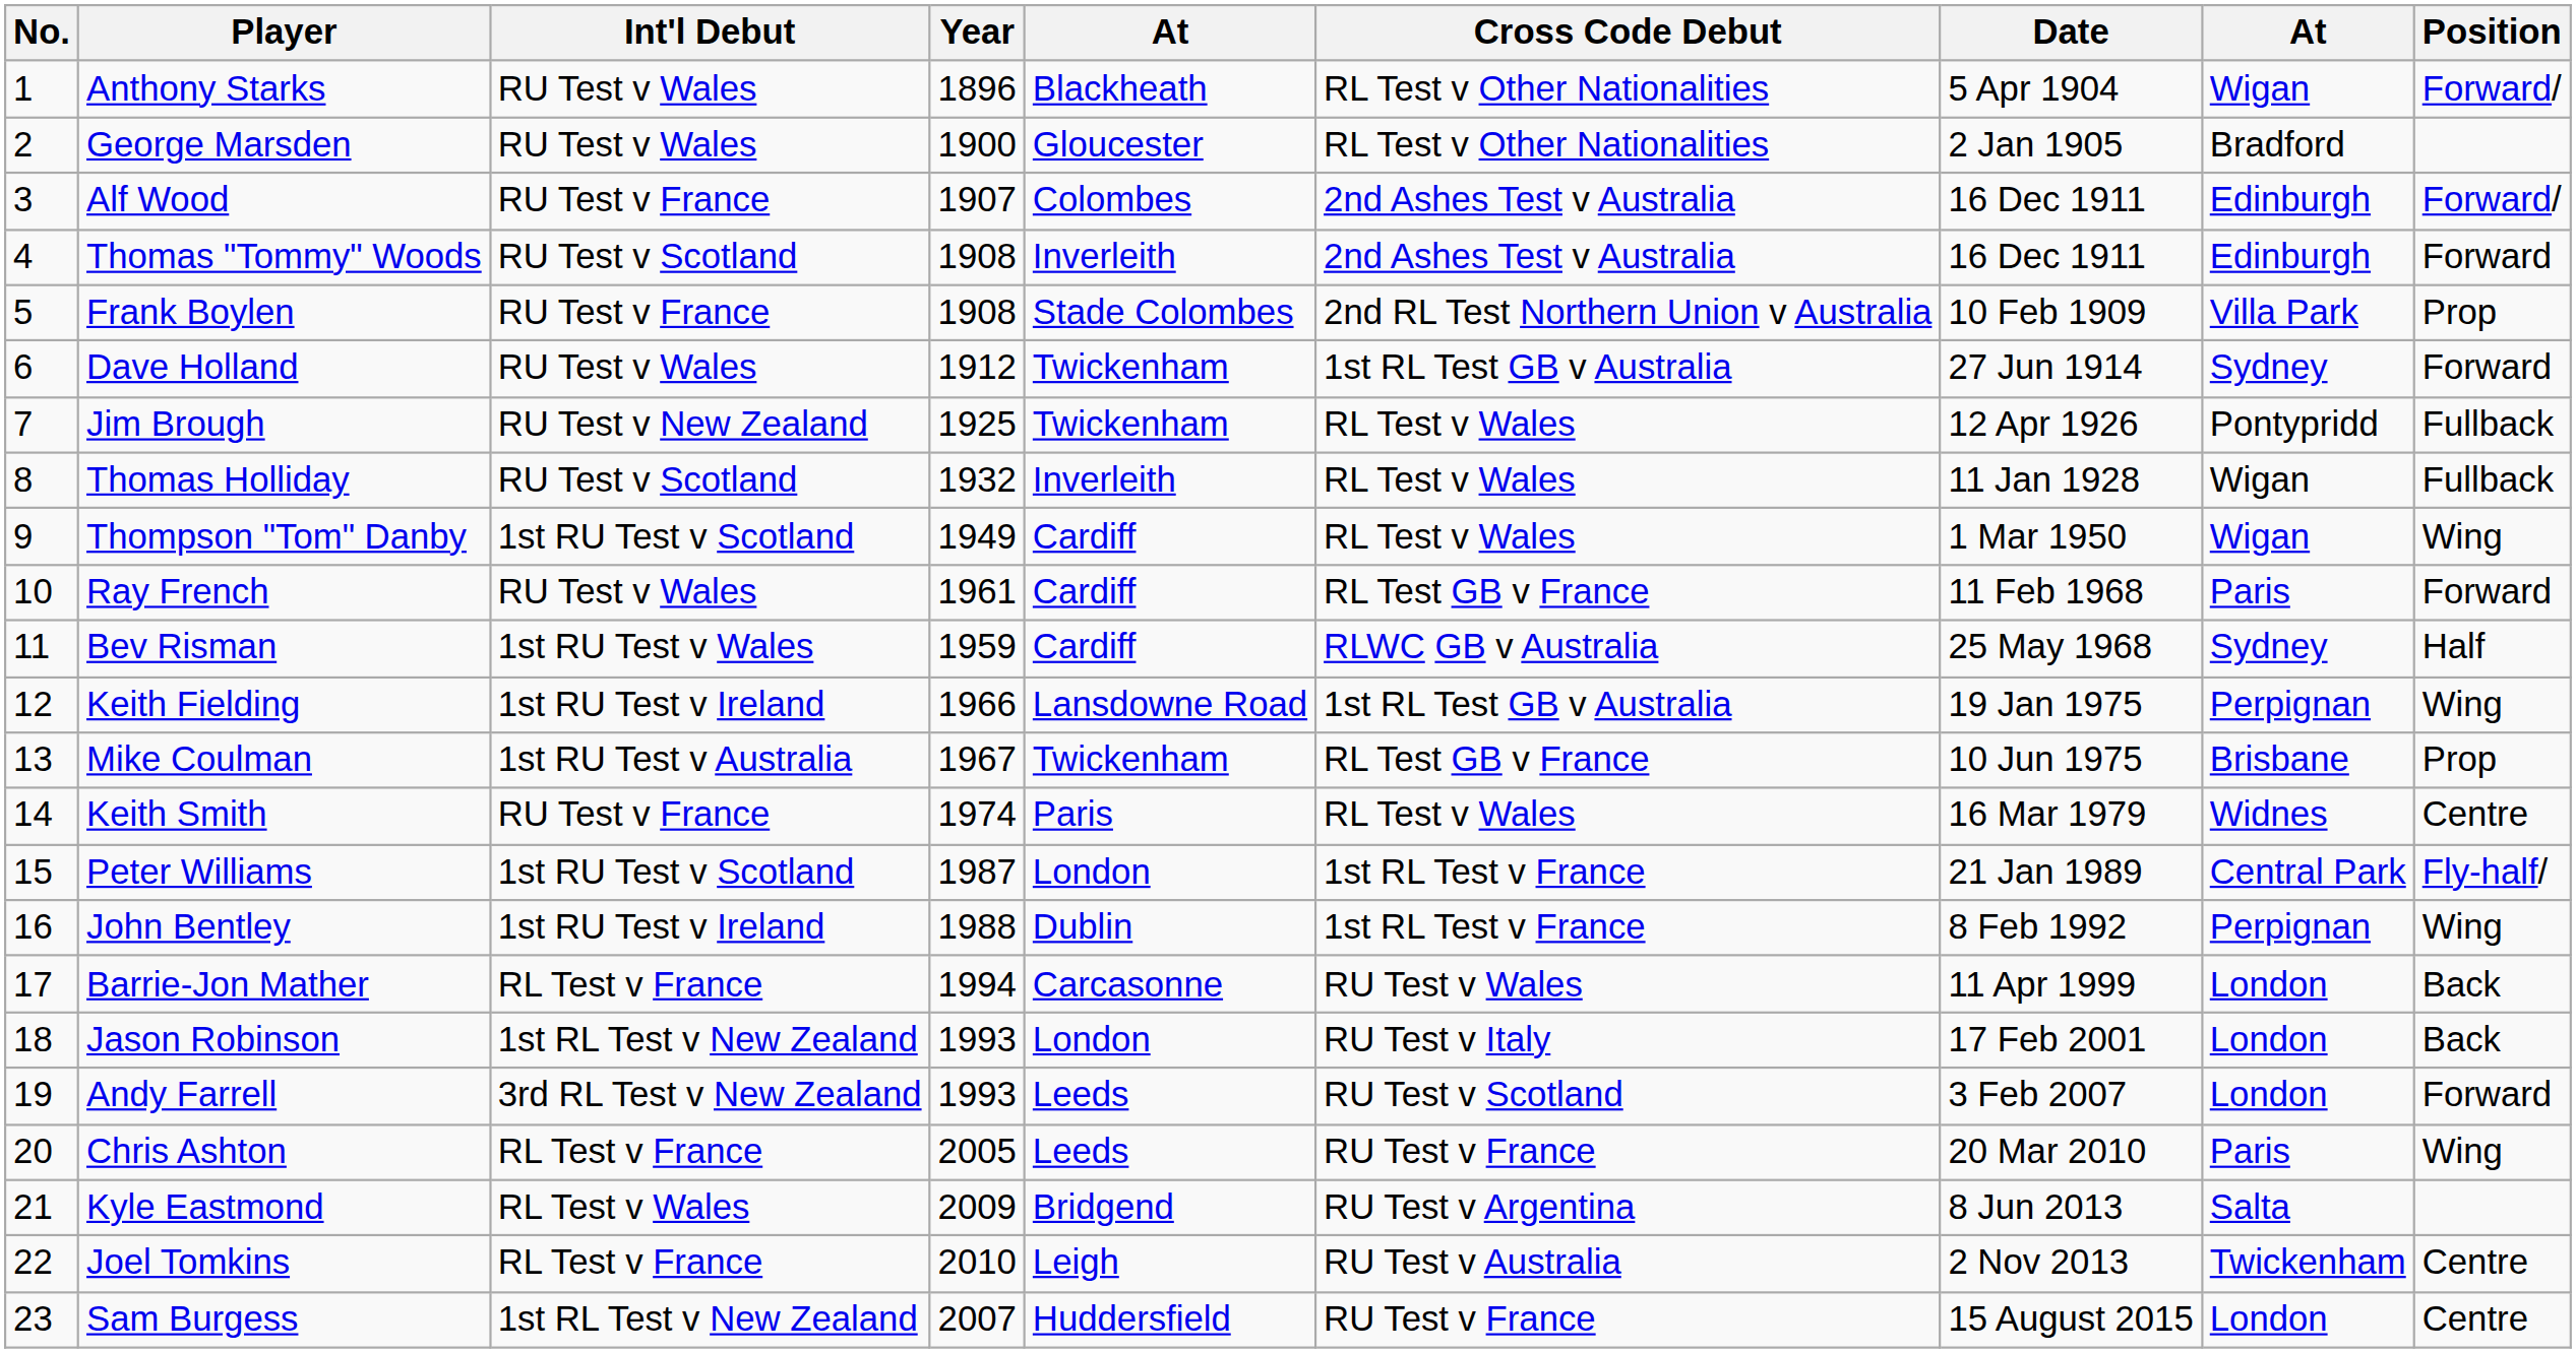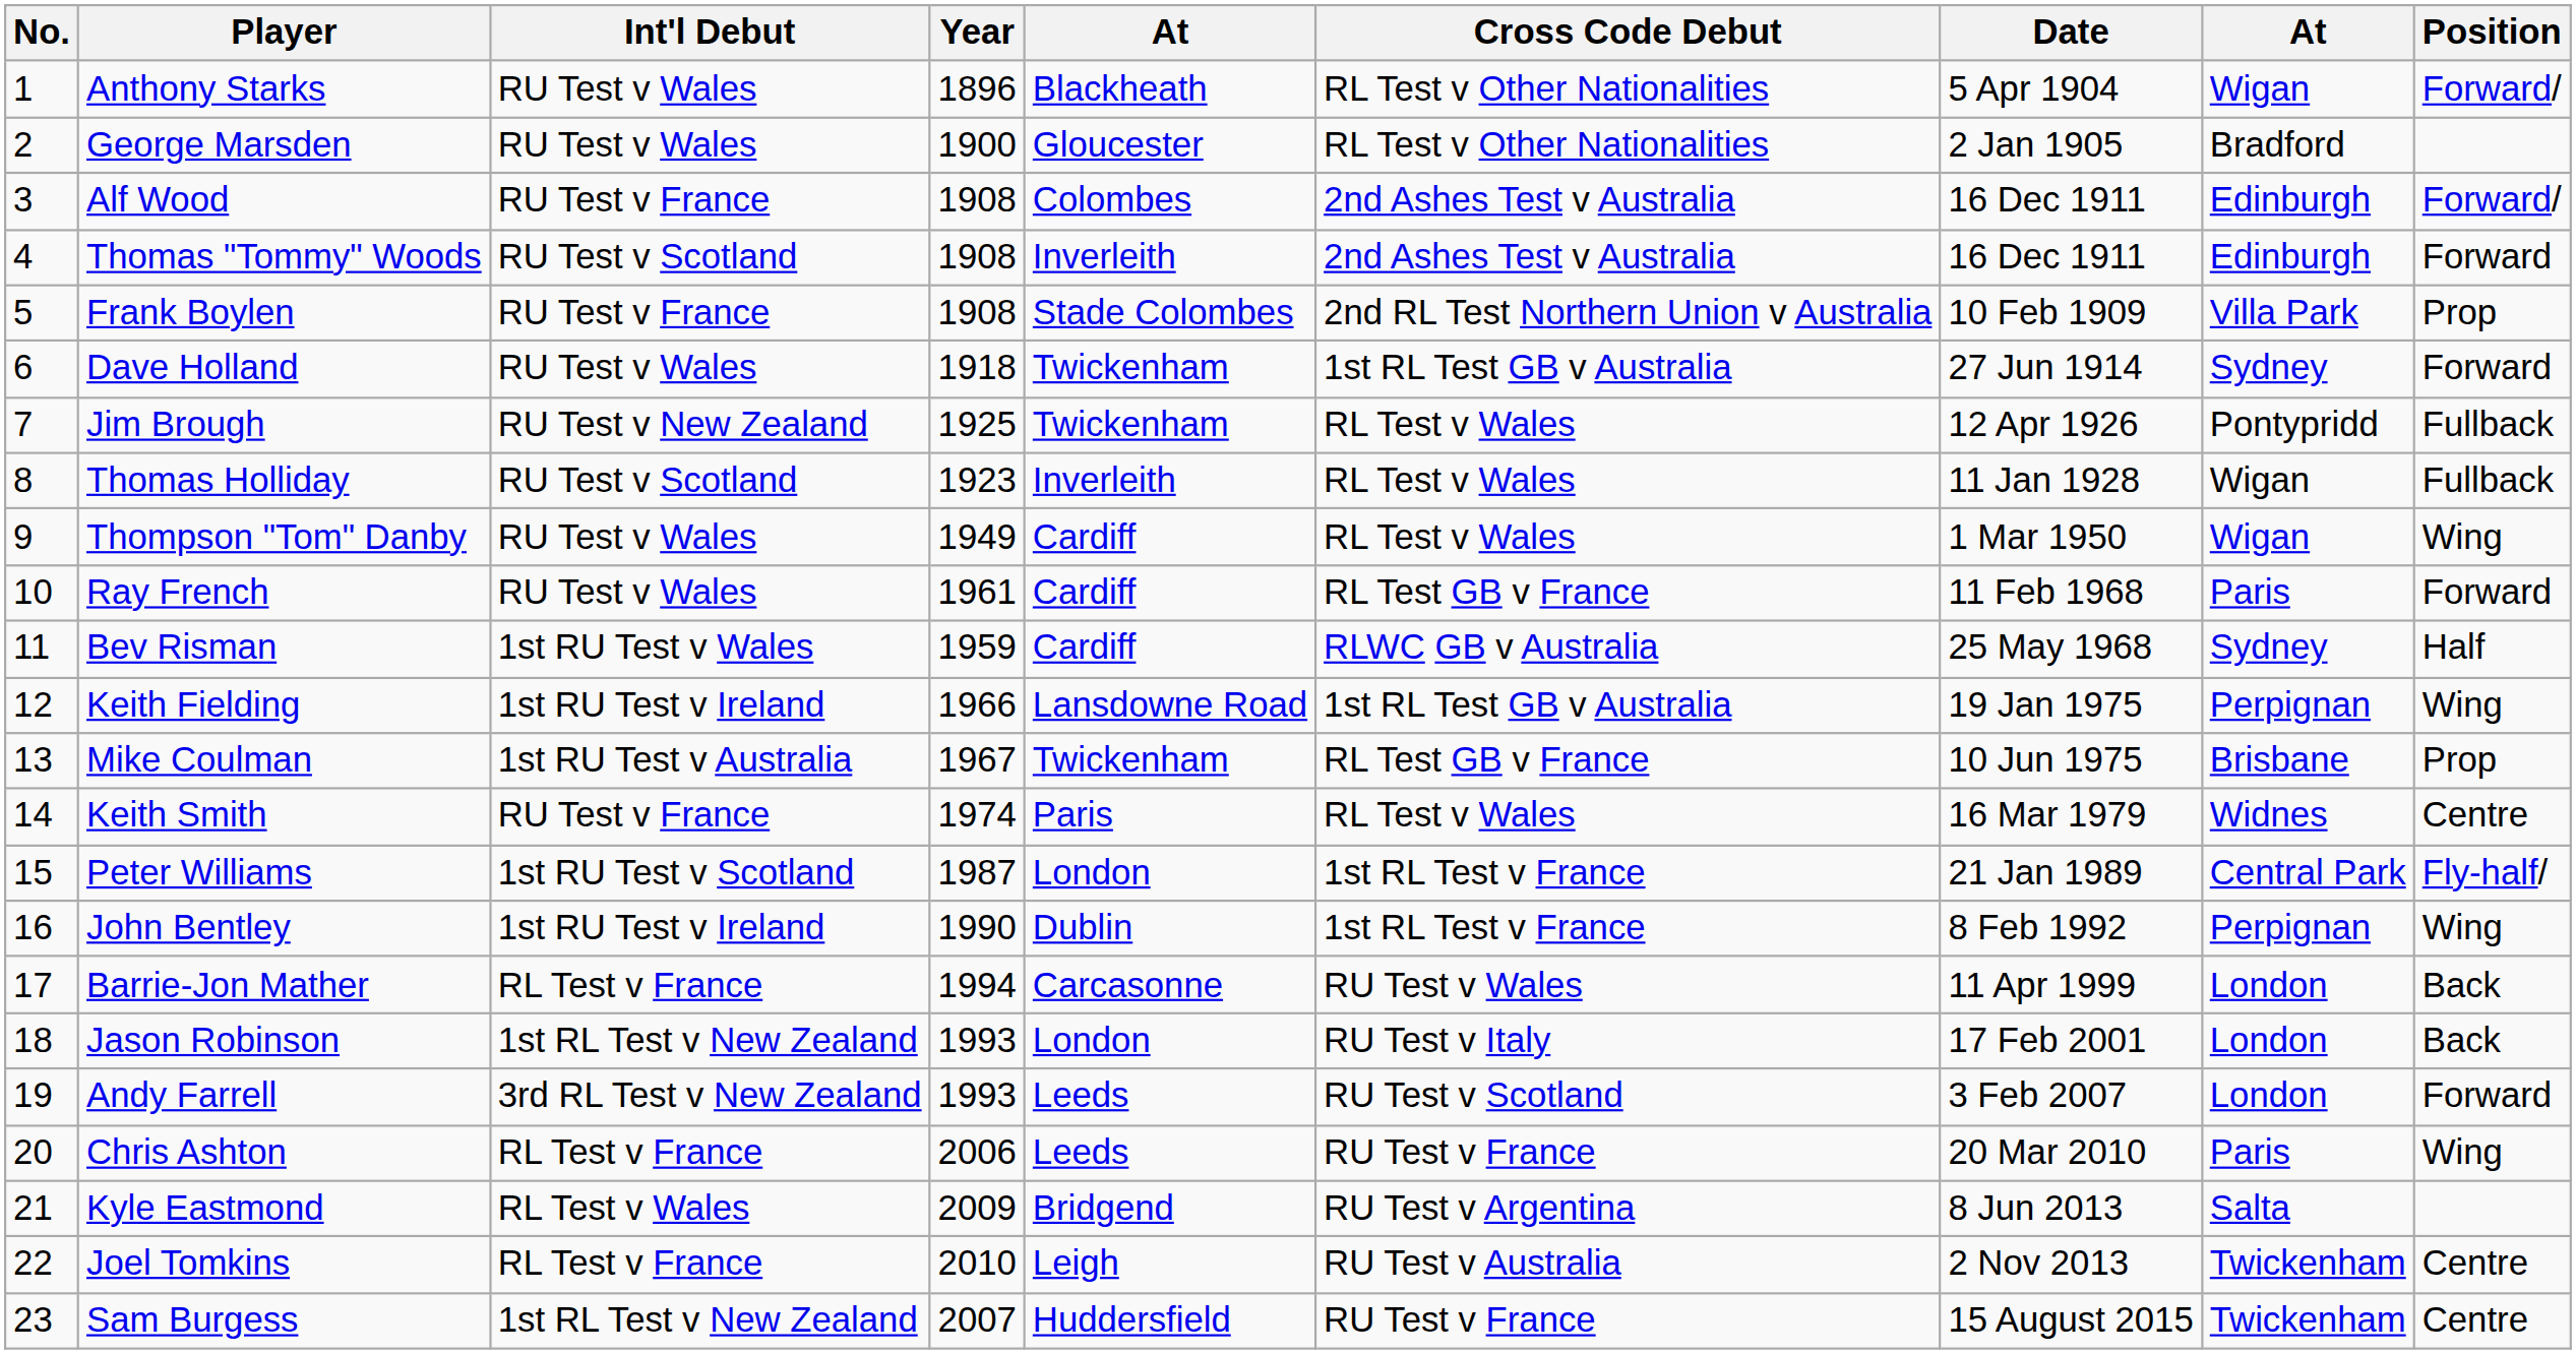 <table class="wikitable" align="center">
 <tr>
 <th>No.</th>
 <th>Player</th>
 <th>Int'l Debut</th>
 <th>Year</th>
 <th>At</th>
 <th>Cross Code Debut</th>
 <th>Date</th>
 <th>At</th>
 <th>Position</th>
 </tr>
 <tr>
 <td>1</td>
 <td><a href='#'>Anthony Starks</a></td>
 <td>RU Test v <a href='#'>Wales</a></td>
 <td>1896</td>
 <td><a href='#'>Blackheath</a></td>
 <td>RL Test v <a href='#'>Other Nationalities</a></td>
 <td>5 Apr 1904</td>
 <td><a href='#'>Wigan</a></td>
 <td><a href='#'>Forward</a>/</td>
 </tr>
 <tr>
 <td>2</td>
 <td><a href='#'>George Marsden</a></td>
 <td>RU Test v <a href='#'>Wales</a></td>
 <td>1900</td>
 <td><a href='#'>Gloucester</a></td>
 <td>RL Test v <a href='#'>Other Nationalities</a></td>
 <td>2 Jan 1905</td>
 <td>Bradford</td>
 <td></td>
 </tr>
 <tr>
 <td>3</td>
 <td><a href='#'>Alf Wood</a></td>
 <td>RU Test v <a href='#'>France</a></td>
-<td>1907</td>
+<td>1908</td>
 <td><a href='#'>Colombes</a></td>
 <td><a href='#'>2nd Ashes Test</a> v <a href='#'>Australia</a></td>
 <td>16 Dec 1911</td>
 <td><a href='#'>Edinburgh</a></td>
 <td><a href='#'>Forward</a>/</td>
 </tr>
 <tr>
 <td>4</td>
 <td><a href='#'>Thomas "Tommy" Woods</a></td>
 <td>RU Test v <a href='#'>Scotland</a></td>
 <td>1908</td>
 <td><a href='#'>Inverleith</a></td>
 <td><a href='#'>2nd Ashes Test</a> v <a href='#'>Australia</a></td>
 <td>16 Dec 1911</td>
 <td><a href='#'>Edinburgh</a></td>
 <td>Forward</td>
 </tr>
 <tr>
 <td>5</td>
 <td><a href='#'>Frank Boylen</a></td>
 <td>RU Test v <a href='#'>France</a></td>
 <td>1908</td>
 <td><a href='#'>Stade Colombes</a></td>
 <td>2nd RL Test <a href='#'>Northern Union</a> v <a href='#'>Australia</a></td>
 <td>10 Feb 1909</td>
 <td><a href='#'>Villa Park</a></td>
 <td>Prop</td>
 </tr>
 <tr>
 <td>6</td>
 <td><a href='#'>Dave Holland</a></td>
 <td>RU Test v <a href='#'>Wales</a></td>
-<td>1912</td>
+<td>1918</td>
 <td><a href='#'>Twickenham</a></td>
 <td>1st RL Test <a href='#'>GB</a> v <a href='#'>Australia</a></td>
 <td>27 Jun 1914</td>
 <td><a href='#'>Sydney</a></td>
 <td>Forward</td>
 </tr>
 <tr>
 <td>7</td>
 <td><a href='#'>Jim Brough</a></td>
 <td>RU Test v <a href='#'>New Zealand</a></td>
 <td>1925</td>
 <td><a href='#'>Twickenham</a></td>
 <td>RL Test v <a href='#'>Wales</a></td>
 <td>12 Apr 1926</td>
 <td>Pontypridd</td>
 <td>Fullback</td>
 </tr>
 <tr>
 <td>8</td>
 <td><a href='#'>Thomas Holliday</a></td>
 <td>RU Test v <a href='#'>Scotland</a></td>
-<td>1932</td>
+<td>1923</td>
 <td><a href='#'>Inverleith</a></td>
 <td>RL Test v <a href='#'>Wales</a></td>
 <td>11 Jan 1928</td>
 <td>Wigan</td>
 <td>Fullback</td>
 </tr>
 <tr>
 <td>9</td>
 <td><a href='#'>Thompson "Tom" Danby</a></td>
-<td>1st RU Test v <a href='#'>Scotland</a></td>
+<td>RU Test v <a href='#'>Wales</a></td>
 <td>1949</td>
 <td><a href='#'>Cardiff</a></td>
 <td>RL Test v <a href='#'>Wales</a></td>
 <td>1 Mar 1950</td>
 <td><a href='#'>Wigan</a></td>
 <td>Wing</td>
 </tr>
 <tr>
 <td>10</td>
 <td><a href='#'>Ray French</a></td>
 <td>RU Test v <a href='#'>Wales</a></td>
 <td>1961</td>
 <td><a href='#'>Cardiff</a></td>
 <td>RL Test <a href='#'>GB</a> v <a href='#'>France</a></td>
 <td>11 Feb 1968</td>
 <td><a href='#'>Paris</a></td>
 <td>Forward</td>
 </tr>
 <tr>
 <td>11</td>
 <td><a href='#'>Bev Risman</a></td>
 <td>1st RU Test v <a href='#'>Wales</a></td>
 <td>1959</td>
 <td><a href='#'>Cardiff</a></td>
 <td><a href='#'>RLWC</a> <a href='#'>GB</a> v <a href='#'>Australia</a></td>
 <td>25 May 1968</td>
 <td><a href='#'>Sydney</a></td>
 <td>Half</td>
 </tr>
 <tr>
 <td>12</td>
 <td><a href='#'>Keith Fielding</a></td>
 <td>1st RU Test v <a href='#'>Ireland</a></td>
 <td>1966</td>
 <td><a href='#'>Lansdowne Road</a></td>
 <td>1st RL Test <a href='#'>GB</a> v <a href='#'>Australia</a></td>
 <td>19 Jan 1975</td>
 <td><a href='#'>Perpignan</a></td>
 <td>Wing</td>
 </tr>
 <tr>
 <td>13</td>
 <td><a href='#'>Mike Coulman</a></td>
 <td>1st RU Test v <a href='#'>Australia</a></td>
 <td>1967</td>
 <td><a href='#'>Twickenham</a></td>
 <td>RL Test <a href='#'>GB</a> v <a href='#'>France</a></td>
 <td>10 Jun 1975</td>
 <td><a href='#'>Brisbane</a></td>
 <td>Prop</td>
 </tr>
 <tr>
 <td>14</td>
 <td><a href='#'>Keith Smith</a></td>
 <td>RU Test v <a href='#'>France</a></td>
 <td>1974</td>
 <td><a href='#'>Paris</a></td>
 <td>RL Test v <a href='#'>Wales</a></td>
 <td>16 Mar 1979</td>
 <td><a href='#'>Widnes</a></td>
 <td>Centre</td>
 </tr>
 <tr>
 <td>15</td>
 <td><a href='#'>Peter Williams</a></td>
 <td>1st RU Test v <a href='#'>Scotland</a></td>
 <td>1987</td>
 <td><a href='#'>London</a></td>
 <td>1st RL Test v <a href='#'>France</a></td>
 <td>21 Jan 1989</td>
 <td><a href='#'>Central Park</a></td>
 <td><a href='#'>Fly-half</a>/</td>
 </tr>
 <tr>
 <td>16</td>
 <td><a href='#'>John Bentley</a></td>
 <td>1st RU Test v <a href='#'>Ireland</a></td>
-<td>1988</td>
+<td>1990</td>
 <td><a href='#'>Dublin</a></td>
 <td>1st RL Test v <a href='#'>France</a></td>
 <td>8 Feb 1992</td>
 <td><a href='#'>Perpignan</a></td>
 <td>Wing</td>
 </tr>
 <tr>
 <td>17</td>
 <td><a href='#'>Barrie-Jon Mather</a></td>
 <td>RL Test v <a href='#'>France</a></td>
 <td>1994</td>
 <td><a href='#'>Carcasonne</a></td>
 <td>RU Test v <a href='#'>Wales</a></td>
 <td>11 Apr 1999</td>
 <td><a href='#'>London</a></td>
 <td>Back</td>
 </tr>
 <tr>
 <td>18</td>
 <td><a href='#'>Jason Robinson</a></td>
 <td>1st RL Test v <a href='#'>New Zealand</a></td>
 <td>1993</td>
 <td><a href='#'>London</a></td>
 <td>RU Test v <a href='#'>Italy</a></td>
 <td>17 Feb 2001</td>
 <td><a href='#'>London</a></td>
 <td>Back</td>
 </tr>
 <tr>
 <td>19</td>
 <td><a href='#'>Andy Farrell</a></td>
 <td>3rd RL Test v <a href='#'>New Zealand</a></td>
 <td>1993</td>
 <td><a href='#'>Leeds</a></td>
 <td>RU Test v <a href='#'>Scotland</a></td>
 <td>3 Feb 2007</td>
 <td><a href='#'>London</a></td>
 <td>Forward</td>
 </tr>
 <tr>
 <td>20</td>
 <td><a href='#'>Chris Ashton</a></td>
 <td>RL Test v <a href='#'>France</a></td>
-<td>2005</td>
+<td>2006</td>
 <td><a href='#'>Leeds</a></td>
 <td>RU Test v <a href='#'>France</a></td>
 <td>20 Mar 2010</td>
 <td><a href='#'>Paris</a></td>
 <td>Wing</td>
 </tr>
 <tr>
 <td>21</td>
 <td><a href='#'>Kyle Eastmond</a></td>
 <td>RL Test v <a href='#'>Wales</a></td>
 <td>2009</td>
 <td><a href='#'>Bridgend</a></td>
 <td>RU Test v <a href='#'>Argentina</a></td>
 <td>8 Jun 2013</td>
 <td><a href='#'>Salta</a></td>
 <td></td>
 </tr>
 <tr>
 <td>22</td>
 <td><a href='#'>Joel Tomkins</a></td>
 <td>RL Test v <a href='#'>France</a></td>
 <td>2010</td>
 <td><a href='#'>Leigh</a></td>
 <td>RU Test v <a href='#'>Australia</a></td>
 <td>2 Nov 2013</td>
 <td><a href='#'>Twickenham</a></td>
 <td>Centre</td>
 </tr>
 <tr>
 <td>23</td>
 <td><a href='#'>Sam Burgess</a></td>
 <td>1st RL Test v <a href='#'>New Zealand</a></td>
 <td>2007</td>
 <td><a href='#'>Huddersfield</a></td>
 <td>RU Test v <a href='#'>France</a></td>
 <td>15 August 2015</td>
-<td><a href='#'>London</a></td>
+<td><a href='#'>Twickenham</a></td>
 <td>Centre</td>
 </tr>
 </table>
